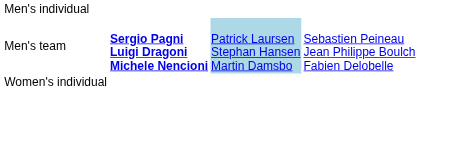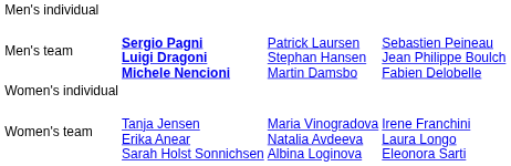 <table>
 <tr>
 <td>Men's individual</td>
 <td></td>
 <td></td>
 <td></td>
 <td></td>
 </tr>
 <tr>
 <td>Men's team</td>
 <td><strong><br><a href='#'>Sergio Pagni</a><br><a href='#'>Luigi Dragoni</a><br><a href='#'>Michele Nencioni</a></strong></td>
-<td style="background: lightblue;"><br><a href='#'>Patrick Laursen</a><br><a href='#'>Stephan Hansen</a><br><a href='#'>Martin Damsbo</a></td>
+<td><br><a href='#'>Patrick Laursen</a><br><a href='#'>Stephan Hansen</a><br><a href='#'>Martin Damsbo</a></td>
 <td><br><a href='#'>Sebastien Peineau</a><br><a href='#'>Jean Philippe Boulch</a><br><a href='#'>Fabien Delobelle</a></td>
 <td></td>
 </tr>
 <tr>
 <td>Women's individual</td>
 <td></td>
 <td></td>
 <td></td>
 <td></td>
 </tr>
+<tr>
+<td>Women's team</td>
+<td><br><a href='#'>Tanja Jensen</a><br><a href='#'>Erika Anear</a><br><a href='#'>Sarah Holst Sonnichsen</a></td>
+<td><br><a href='#'>Maria Vinogradova</a><br><a href='#'>Natalia Avdeeva</a><br><a href='#'>Albina Loginova</a></td>
+<td><br><a href='#'>Irene Franchini</a><br><a href='#'>Laura Longo</a><br><a href='#'>Eleonora Sarti</a></td>
+<td></td>
+</tr>
 </table>
